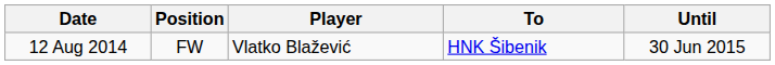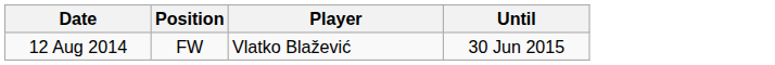 <table class="wikitable" style="font-size:95%; text-align:center;">
 <tr>
 <th width=120>Date</th>
 <th width=60>Position</th>
 <th width=180>Player</th>
-<th width=150>To</th>
 <th width=120>Until</th>
 </tr>
 <tr>
 <td>12 Aug 2014</td>
 <td>FW</td>
 <td style="text-align:left;"> Vlatko Blažević</td>
-<td style="text-align:left;"> <a href='#'>HNK Šibenik</a></td>
 <td>30 Jun 2015</td>
 </tr>
 </table>
